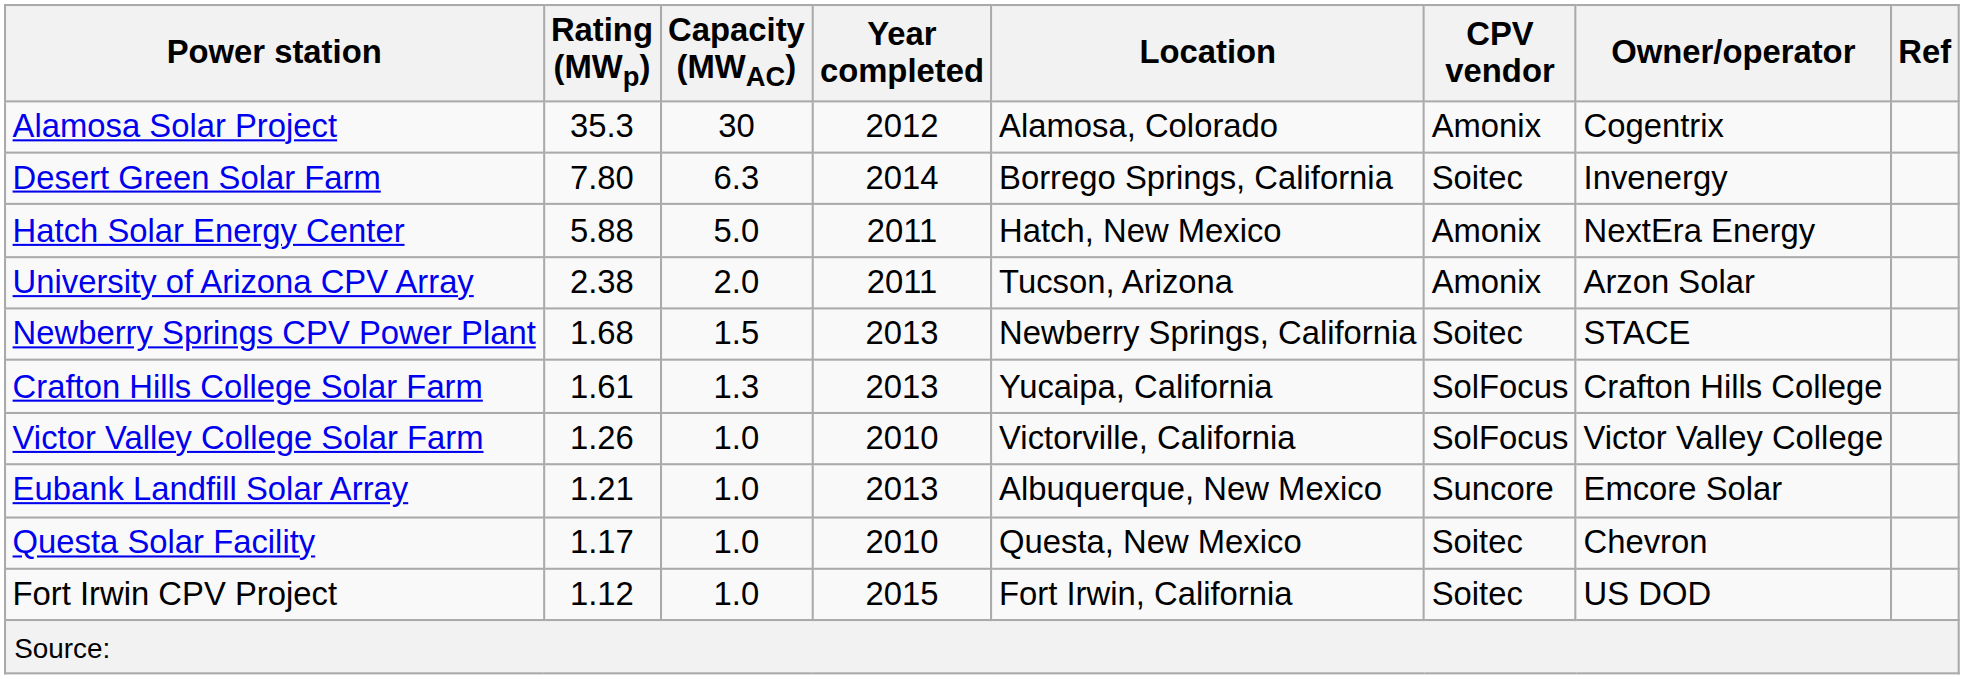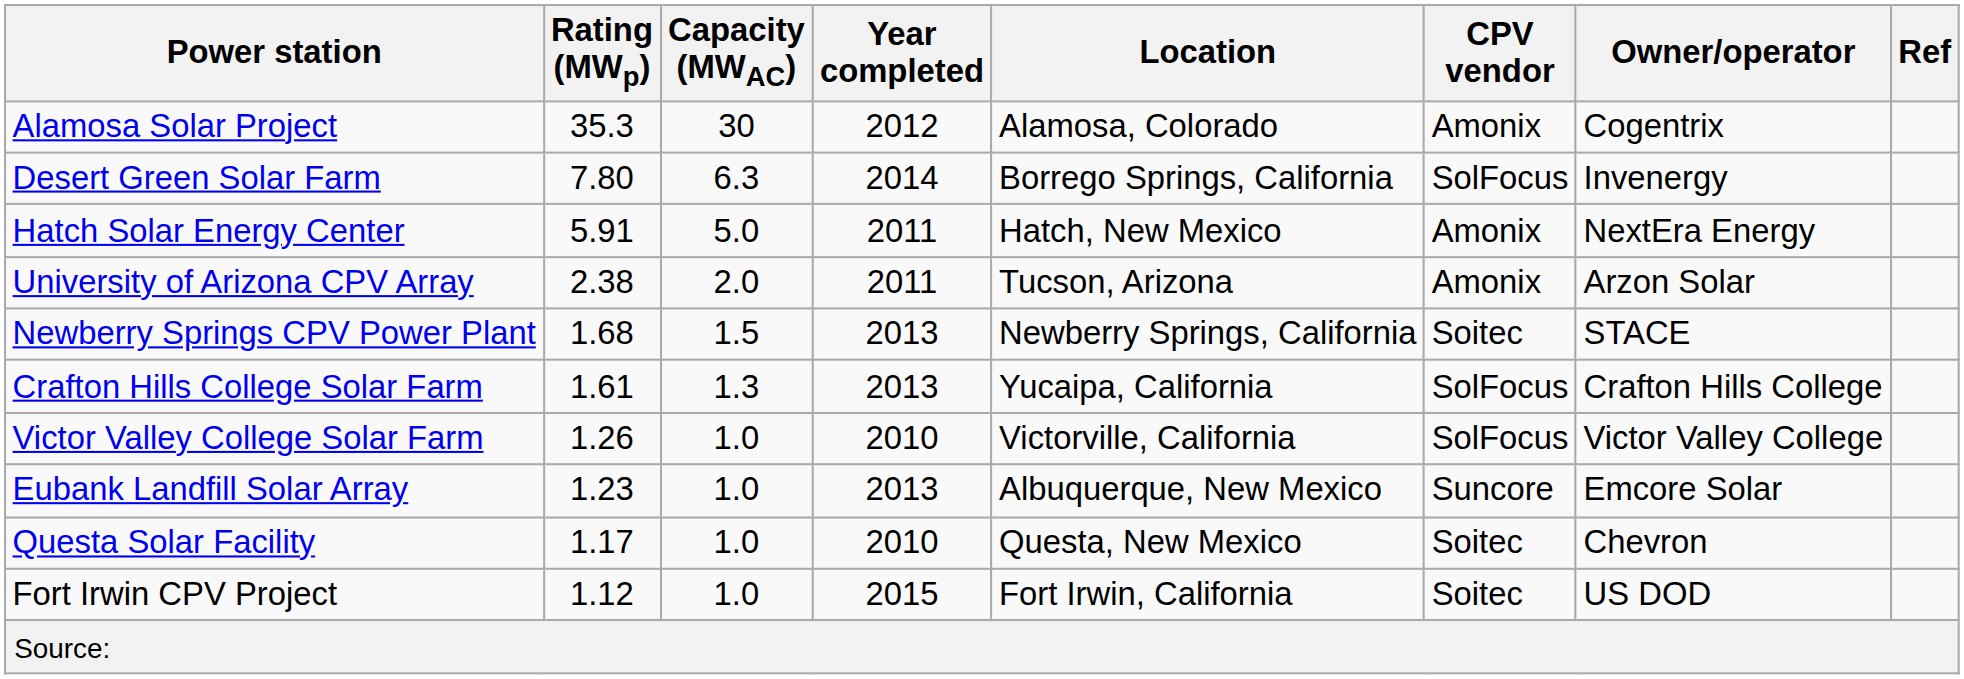 <table class="wikitable">
 <tr>
 <th>Power station</th>
 <th>Rating<br>(MW<sub>p</sub>)</th>
 <th>Capacity<br>(MW<sub>AC</sub>)</th>
 <th>Year<br>completed</th>
 <th>Location</th>
 <th>CPV<br>vendor</th>
 <th>Owner/operator</th>
 <th>Ref</th>
 </tr>
 <tr>
 <td><a href='#'>Alamosa Solar Project</a></td>
 <td align=center>35.3</td>
 <td align=center>30</td>
 <td align=center>2012</td>
 <td>Alamosa, Colorado</td>
 <td>Amonix</td>
 <td>Cogentrix</td>
 <td></td>
 </tr>
 <tr>
 <td><a href='#'>Desert Green Solar Farm</a></td>
 <td align=center>7.80</td>
 <td align=center>6.3</td>
 <td align=center>2014</td>
 <td>Borrego Springs, California</td>
-<td>Soitec</td>
+<td>SolFocus</td>
 <td>Invenergy</td>
 <td></td>
 </tr>
 <tr>
 <td><a href='#'>Hatch Solar Energy Center</a></td>
-<td align=center>5.88</td>
+<td align=center>5.91</td>
 <td align=center>5.0</td>
 <td align=center>2011</td>
 <td>Hatch, New Mexico</td>
 <td>Amonix</td>
 <td>NextEra Energy</td>
 <td></td>
 </tr>
 <tr>
 <td><a href='#'>University of Arizona CPV Array</a></td>
 <td align=center>2.38</td>
 <td align=center>2.0</td>
 <td align=center>2011</td>
 <td>Tucson, Arizona</td>
 <td>Amonix</td>
 <td>Arzon Solar</td>
 <td></td>
 </tr>
 <tr>
 <td><a href='#'>Newberry Springs CPV Power Plant</a></td>
 <td align=center>1.68</td>
 <td align=center>1.5</td>
 <td align=center>2013</td>
 <td>Newberry Springs, California</td>
 <td>Soitec</td>
 <td>STACE</td>
 <td></td>
 </tr>
 <tr>
 <td><a href='#'>Crafton Hills College Solar Farm</a></td>
 <td align=center>1.61</td>
 <td align=center>1.3</td>
 <td align=center>2013</td>
 <td>Yucaipa, California</td>
 <td>SolFocus</td>
 <td>Crafton Hills College</td>
 <td></td>
 </tr>
 <tr>
 <td><a href='#'>Victor Valley College Solar Farm</a></td>
 <td align=center>1.26</td>
 <td align=center>1.0</td>
 <td align=center>2010</td>
 <td>Victorville, California</td>
 <td>SolFocus</td>
 <td>Victor Valley College</td>
 <td></td>
 </tr>
 <tr>
 <td><a href='#'>Eubank Landfill Solar Array</a></td>
-<td align=center>1.21</td>
+<td align=center>1.23</td>
 <td align=center>1.0</td>
 <td align=center>2013</td>
 <td>Albuquerque, New Mexico</td>
 <td>Suncore</td>
 <td>Emcore Solar</td>
 <td></td>
 </tr>
 <tr>
 <td><a href='#'>Questa Solar Facility</a></td>
 <td align=center>1.17</td>
 <td align=center>1.0</td>
 <td align=center>2010</td>
 <td>Questa, New Mexico</td>
 <td>Soitec</td>
 <td>Chevron</td>
 <td></td>
 </tr>
 <tr>
 <td>Fort Irwin CPV Project</td>
 <td align=center>1.12</td>
 <td align=center>1.0</td>
 <td align=center>2015</td>
 <td>Fort Irwin, California</td>
 <td>Soitec</td>
 <td>US DOD</td>
 <td></td>
 </tr>
 <tr>
 <th colspan=8 style="font-weight: normal; text-align: left; font-size: 0.85em; padding: 6px 0 4px 4px;">Source: </th>
 </tr>
 </table>
